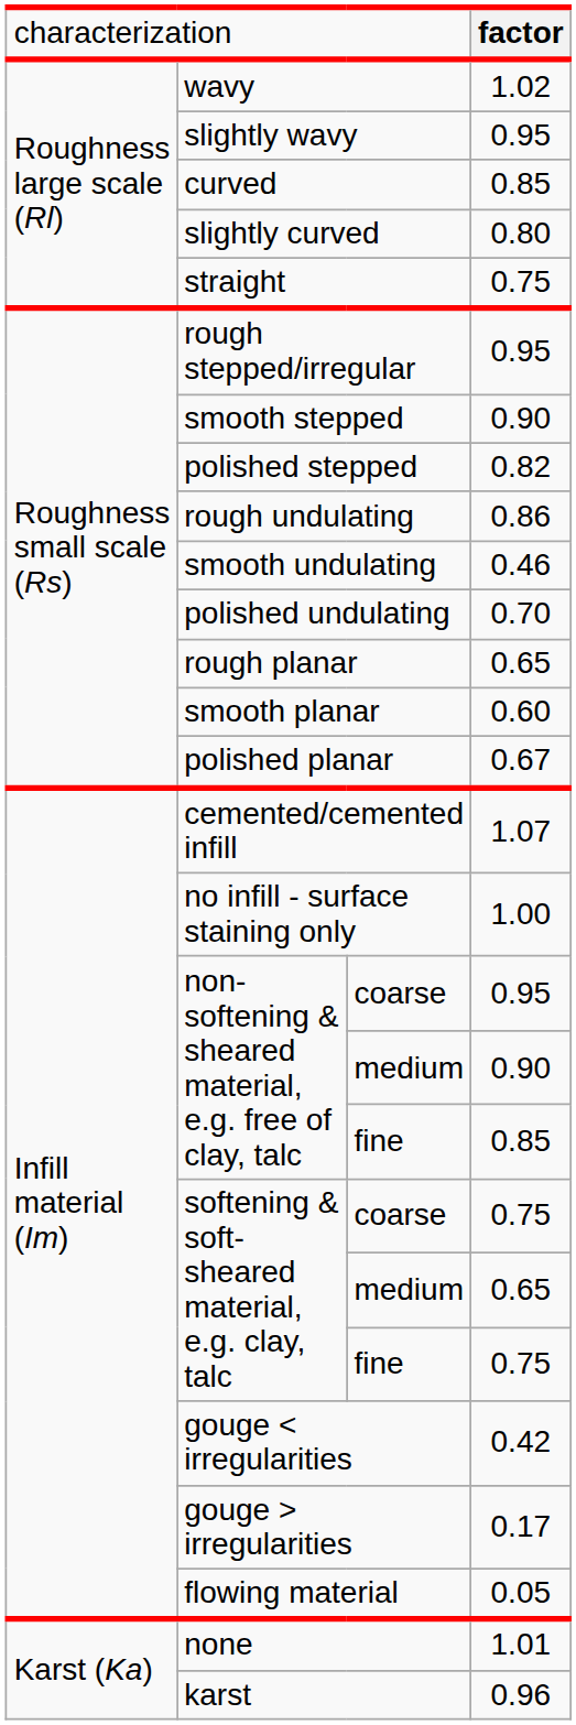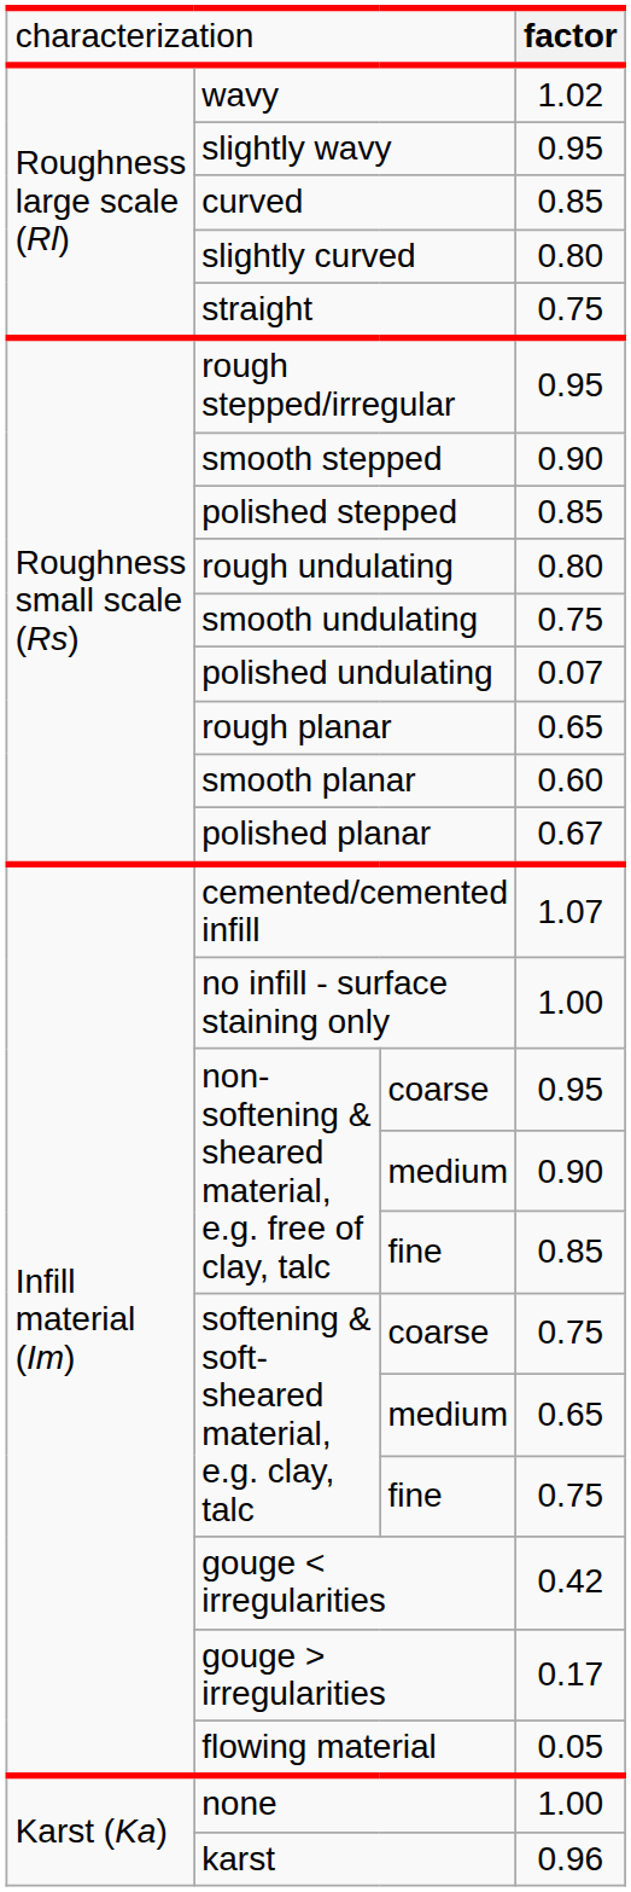 <table align="right" class="wikitable" style="text-align:left" width="30%">
 <tr>
 <td colspan="3" style="border-top: 3px solid red">characterization</td>
 <th scope="col" align="center" style="border-top: 3px solid red">factor</th>
 </tr>
 <tr>
 <td rowspan="5"   style="border-top: 3px solid red">Roughness large scale (<em>Rl</em>)</td>
 <td colspan="2"   style="border-top: 3px solid red">wavy</td>
 <td align="center" style="border-top: 3px solid red">1.02</td>
 </tr>
 <tr>
 <td colspan="2">slightly wavy</td>
 <td align="center">0.95</td>
 </tr>
 <tr>
 <td colspan="2">curved</td>
 <td align="center">0.85</td>
 </tr>
 <tr>
 <td colspan="2">slightly curved</td>
 <td align="center">0.80</td>
 </tr>
 <tr>
 <td colspan="2">straight</td>
 <td align="center">0.75</td>
 </tr>
 <tr>
 <td rowspan="9" style="border-top: 3px solid red">Roughness small scale (<em>Rs</em>)</td>
 <td colspan="2" style="border-top: 3px solid red">rough stepped/irregular</td>
 <td align="center" style="border-top: 3px solid red">0.95</td>
 </tr>
 <tr>
 <td colspan="2">smooth stepped</td>
 <td align="center">0.90</td>
 </tr>
 <tr>
 <td colspan="2">polished stepped</td>
-<td align="center">0.82</td>
+<td align="center">0.85</td>
 </tr>
 <tr>
 <td colspan="2">rough undulating</td>
-<td align="center">0.86</td>
+<td align="center">0.80</td>
 </tr>
 <tr>
 <td colspan="2">smooth undulating</td>
-<td align="center">0.46</td>
+<td align="center">0.75</td>
 </tr>
 <tr>
 <td colspan="2">polished undulating</td>
-<td align="center">0.70</td>
+<td align="center">0.07</td>
 </tr>
 <tr>
 <td colspan="2">rough planar</td>
 <td align="center">0.65</td>
 </tr>
 <tr>
 <td colspan="2">smooth planar</td>
 <td align="center">0.60</td>
 </tr>
 <tr>
 <td colspan="2">polished planar</td>
 <td align="center">0.67</td>
 </tr>
 <tr>
 <td rowspan="11"  style="border-top: 3px solid red">Infill material (<em>Im</em>)</td>
 <td colspan="2"   style="border-top: 3px solid red">cemented/cemented infill</td>
 <td align="center" style="border-top: 3px solid red">1.07</td>
 </tr>
 <tr>
 <td colspan="2">no infill - surface staining only</td>
 <td align="center">1.00</td>
 </tr>
 <tr>
 <td rowspan="3">non-softening & sheared material, e.g. free of clay, talc</td>
 <td>coarse</td>
 <td align="center">0.95</td>
 </tr>
 <tr>
 <td>medium</td>
 <td align="center">0.90</td>
 </tr>
 <tr>
 <td>fine</td>
 <td align="center">0.85</td>
 </tr>
 <tr>
 <td rowspan="3">softening & soft-sheared material, e.g. clay, talc</td>
 <td>coarse</td>
 <td align="center">0.75</td>
 </tr>
 <tr>
 <td>medium</td>
 <td align="center">0.65</td>
 </tr>
 <tr>
 <td>fine</td>
 <td align="center">0.75</td>
 </tr>
 <tr>
 <td colspan="2">gouge < irregularities</td>
 <td align="center">0.42</td>
 </tr>
 <tr>
 <td colspan="2">gouge > irregularities</td>
 <td align="center">0.17</td>
 </tr>
 <tr>
 <td colspan="2">flowing material</td>
 <td align="center">0.05</td>
 </tr>
 <tr>
 <td rowspan="2"   style="border-top: 3px solid red">Karst (<em>Ka</em>)</td>
 <td colspan="2"   style="border-top: 3px solid red">none</td>
-<td align="center" style="border-top: 3px solid red">1.01</td>
+<td align="center" style="border-top: 3px solid red">1.00</td>
 </tr>
 <tr>
 <td colspan="2">karst</td>
 <td align="center">0.96</td>
 </tr>
 </table>
